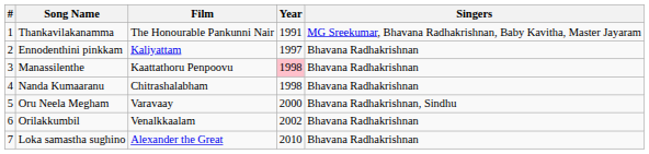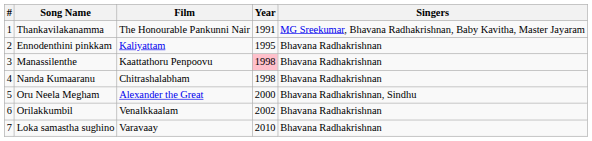 <table class="wikitable">
 <tr>
 <th>#</th>
 <th>Song Name</th>
 <th>Film</th>
 <th>Year</th>
 <th>Singers</th>
 </tr>
 <tr>
 <td>1</td>
 <td>Thankavilakanamma</td>
 <td>The Honourable Pankunni Nair</td>
 <td>1991</td>
 <td><a href='#'>MG Sreekumar</a>, Bhavana Radhakrishnan, Baby Kavitha, Master Jayaram</td>
 </tr>
 <tr>
 <td>2</td>
 <td>Ennodenthini pinkkam</td>
 <td><a href='#'>Kaliyattam</a></td>
-<td>1997</td>
+<td>1995</td>
 <td>Bhavana Radhakrishnan</td>
 </tr>
 <tr>
 <td>3</td>
 <td>Manassilenthe</td>
 <td>Kaattathoru Penpoovu</td>
 <td style="background: pink;">1998</td>
 <td>Bhavana Radhakrishnan</td>
 </tr>
 <tr>
 <td>4</td>
 <td>Nanda Kumaaranu</td>
 <td>Chitrashalabham</td>
 <td>1998</td>
 <td>Bhavana Radhakrishnan</td>
 </tr>
 <tr>
 <td>5</td>
 <td>Oru Neela Megham</td>
-<td>Varavaay</td>
+<td><a href='#'>Alexander the Great</a></td>
 <td>2000</td>
 <td>Bhavana Radhakrishnan, Sindhu</td>
 </tr>
 <tr>
 <td>6</td>
 <td>Orilakkumbil</td>
 <td>Venalkkaalam</td>
 <td>2002</td>
 <td>Bhavana Radhakrishnan</td>
 </tr>
 <tr>
 <td>7</td>
 <td>Loka samastha sughino</td>
-<td><a href='#'>Alexander the Great</a></td>
+<td>Varavaay</td>
 <td>2010</td>
 <td>Bhavana Radhakrishnan</td>
 </tr>
 </table>
